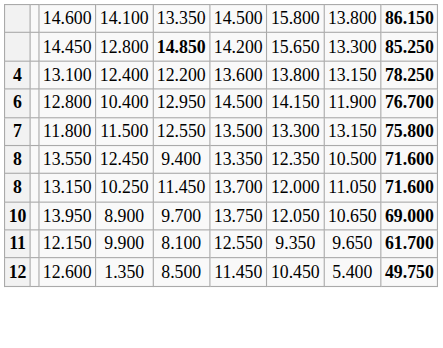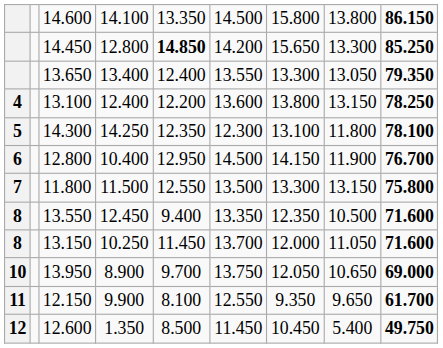 <table class="wikitable" style="text-align:center;"|>
 <tr>
 <th></th>
 <td align=left></td>
 <td>14.600</td>
 <td>14.100</td>
 <td>13.350</td>
 <td>14.500</td>
 <td>15.800</td>
 <td>13.800</td>
 <td><strong>86.150</strong></td>
 </tr>
 <tr>
 <th></th>
 <td align=left></td>
 <td>14.450</td>
 <td>12.800</td>
 <td><strong>14.850</strong></td>
 <td>14.200</td>
 <td>15.650</td>
 <td>13.300</td>
 <td><strong>85.250</strong></td>
 </tr>
 <tr>
+<th></th>
+<td align=left></td>
+<td>13.650</td>
+<td>13.400</td>
+<td>12.400</td>
+<td>13.550</td>
+<td>13.300</td>
+<td>13.050</td>
+<td><strong>79.350</strong></td>
+</tr>
+<tr>
 <th>4</th>
 <td align=left></td>
 <td>13.100</td>
 <td>12.400</td>
 <td>12.200</td>
 <td>13.600</td>
 <td>13.800</td>
 <td>13.150</td>
 <td><strong>78.250</strong></td>
+</tr>
+<tr>
+<th>5</th>
+<td align=left></td>
+<td>14.300</td>
+<td>14.250</td>
+<td>12.350</td>
+<td>12.300</td>
+<td>13.100</td>
+<td>11.800</td>
+<td><strong>78.100</strong></td>
 </tr>
 <tr>
 <th>6</th>
 <td align=left></td>
 <td>12.800</td>
 <td>10.400</td>
 <td>12.950</td>
 <td>14.500</td>
 <td>14.150</td>
 <td>11.900</td>
 <td><strong>76.700</strong></td>
 </tr>
 <tr>
 <th>7</th>
 <td align=left></td>
 <td>11.800</td>
 <td>11.500</td>
 <td>12.550</td>
 <td>13.500</td>
 <td>13.300</td>
 <td>13.150</td>
 <td><strong>75.800</strong></td>
 </tr>
 <tr>
 <th>8</th>
 <td align=left></td>
 <td>13.550</td>
 <td>12.450</td>
 <td>9.400</td>
 <td>13.350</td>
 <td>12.350</td>
 <td>10.500</td>
 <td><strong>71.600</strong></td>
 </tr>
 <tr>
 <th>8</th>
 <td align=left></td>
 <td>13.150</td>
 <td>10.250</td>
 <td>11.450</td>
 <td>13.700</td>
 <td>12.000</td>
 <td>11.050</td>
 <td><strong>71.600</strong></td>
 </tr>
 <tr>
 <th>10</th>
 <td align=left></td>
 <td>13.950</td>
 <td>8.900</td>
 <td>9.700</td>
 <td>13.750</td>
 <td>12.050</td>
 <td>10.650</td>
 <td><strong>69.000</strong></td>
 </tr>
 <tr>
 <th>11</th>
 <td align=left></td>
 <td>12.150</td>
 <td>9.900</td>
 <td>8.100</td>
 <td>12.550</td>
 <td>9.350</td>
 <td>9.650</td>
 <td><strong>61.700</strong></td>
 </tr>
 <tr>
 <th>12</th>
 <td align=left></td>
 <td>12.600</td>
 <td>1.350</td>
 <td>8.500</td>
 <td>11.450</td>
 <td>10.450</td>
 <td>5.400</td>
 <td><strong>49.750</strong></td>
 </tr>
 </table>
